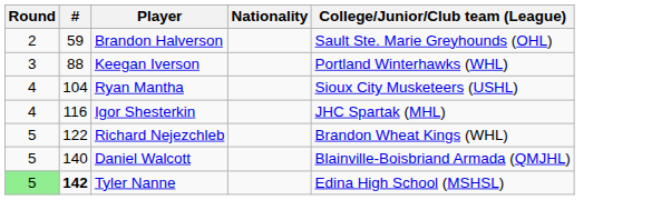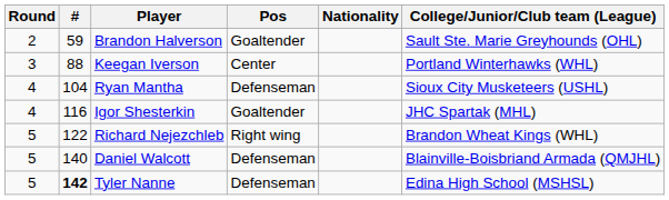 <table class="wikitable">
 <tr>
 <th>Round</th>
 <th>#</th>
 <th>Player</th>
+<th>Pos</th>
 <th>Nationality</th>
 <th>College/Junior/Club team (League)</th>
 </tr>
 <tr>
 <td style="text-align:center">2</td>
 <td style="text-align:center">59</td>
 <td><a href='#'>Brandon Halverson</a></td>
+<td>Goaltender</td>
 <td></td>
 <td><a href='#'>Sault Ste. Marie Greyhounds</a> (<a href='#'>OHL</a>)</td>
 </tr>
 <tr>
 <td style="text-align:center">3</td>
 <td style="text-align:center">88</td>
 <td><a href='#'>Keegan Iverson</a></td>
+<td>Center</td>
 <td></td>
 <td><a href='#'>Portland Winterhawks</a> (<a href='#'>WHL</a>)</td>
 </tr>
 <tr>
 <td style="text-align:center">4</td>
 <td style="text-align:center">104</td>
 <td><a href='#'>Ryan Mantha</a></td>
+<td>Defenseman</td>
 <td></td>
 <td><a href='#'>Sioux City Musketeers</a> (<a href='#'>USHL</a>)</td>
 </tr>
 <tr>
 <td style="text-align:center">4</td>
 <td style="text-align:center">116</td>
 <td><a href='#'>Igor Shesterkin</a></td>
+<td>Goaltender</td>
 <td></td>
 <td><a href='#'>JHC Spartak</a> (<a href='#'>MHL</a>)</td>
 </tr>
 <tr>
 <td style="text-align:center">5</td>
 <td style="text-align:center">122</td>
 <td><a href='#'>Richard Nejezchleb</a></td>
+<td>Right wing</td>
 <td></td>
 <td><a href='#'>Brandon Wheat Kings</a> (WHL)</td>
 </tr>
 <tr>
 <td style="text-align:center">5</td>
 <td style="text-align:center">140</td>
 <td><a href='#'>Daniel Walcott</a></td>
+<td>Defenseman</td>
 <td></td>
 <td><a href='#'>Blainville-Boisbriand Armada</a> (<a href='#'>QMJHL</a>)</td>
 </tr>
 <tr>
-<td style="background: lightgreen; text-align:center">5</td>
+<td style="text-align:center">5</td>
 <td style="text-align:center"><strong>142</strong></td>
 <td><a href='#'>Tyler Nanne</a></td>
+<td>Defenseman</td>
 <td></td>
 <td><a href='#'>Edina High School</a> (<a href='#'>MSHSL</a>)</td>
 </tr>
 </table>
